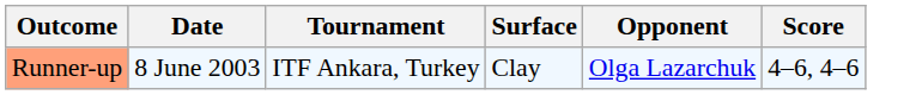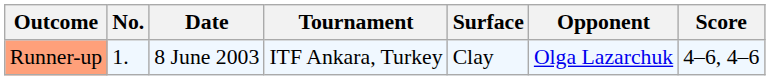 <table class="sortable wikitable" style=font-size:97%>
 <tr>
 <th>Outcome</th>
+<th>No.</th>
 <th>Date</th>
 <th>Tournament</th>
 <th>Surface</th>
 <th>Opponent</th>
 <th>Score</th>
 </tr>
 <tr style="background:#f0f8ff;">
 <td bgcolor="FFA07A">Runner-up</td>
+<td>1.</td>
 <td>8 June 2003</td>
 <td>ITF Ankara, Turkey</td>
 <td>Clay</td>
 <td> <a href='#'>Olga Lazarchuk</a></td>
 <td>4–6, 4–6</td>
 </tr>
 </table>
